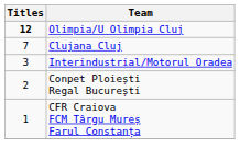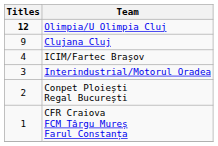 <table class="wikitable" style="text-align: center;">
 <tr>
 <th>Titles</th>
 <th>Team</th>
 </tr>
 <tr>
 <td align="center"><strong>12</strong></td>
 <td align="left"><a href='#'>Olimpia/U Olimpia Cluj</a></td>
 </tr>
 <tr>
-<td align="center">7</td>
+<td align="center">9</td>
 <td align="left"><a href='#'>Clujana Cluj</a></td>
+</tr>
+<tr>
+<td align="center">4</td>
+<td align="left">ICIM/Fartec Brașov</td>
 </tr>
 <tr>
 <td align="center">3</td>
 <td align="left"><a href='#'>Interindustrial/Motorul Oradea</a></td>
 </tr>
 <tr>
 <td align="center">2</td>
 <td align="left">Conpet Ploiești<br>Regal București</td>
 </tr>
 <tr>
 <td align="center">1</td>
 <td align="left">CFR Craiova <br> <a href='#'>FCM Târgu Mureș</a> <br> <a href='#'>Farul Constanța</a></td>
 </tr>
 <tr>
 </tr>
 </table>
